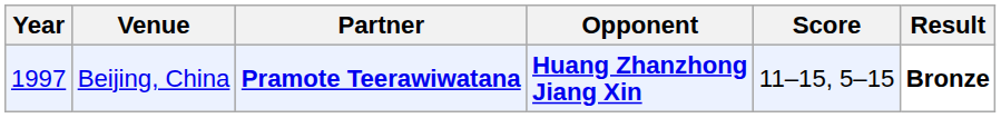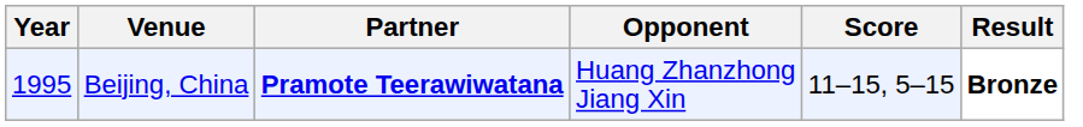 <table class="sortable wikitable" style="font-size: 90%;">
 <tr>
 <th>Year</th>
 <th>Venue</th>
 <th>Partner</th>
 <th>Opponent</th>
 <th>Score</th>
 <th>Result</th>
 </tr>
 <tr style="background:#ECF2FF">
-<td align="center"><a href='#'>1997</a></td>
+<td align="center"><a href='#'>1995</a></td>
 <td align="left"><a href='#'>Beijing, China</a></td>
 <td align="left"><strong> <a href='#'>Pramote Teerawiwatana</a></strong></td>
-<td align="left"><strong> <a href='#'>Huang Zhanzhong</a> <br>  <a href='#'>Jiang Xin</a></strong></td>
+<td align="left"> <a href='#'>Huang Zhanzhong</a> <br>  <a href='#'>Jiang Xin</a></td>
 <td align="left">11–15, 5–15</td>
 <td style="text-align:left; background:white"> <strong>Bronze</strong></td>
 </tr>
 </table>
